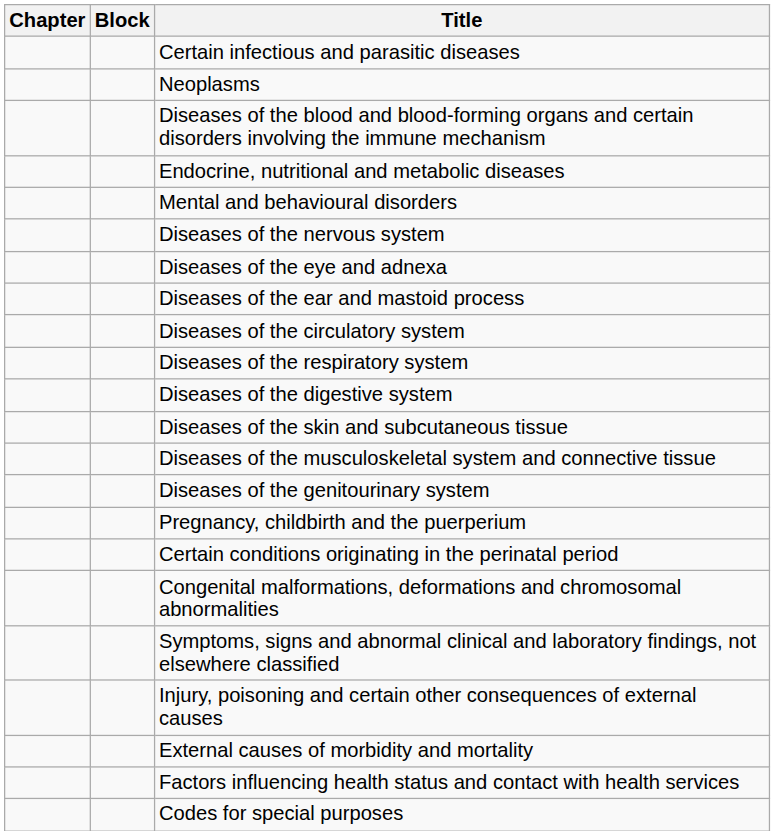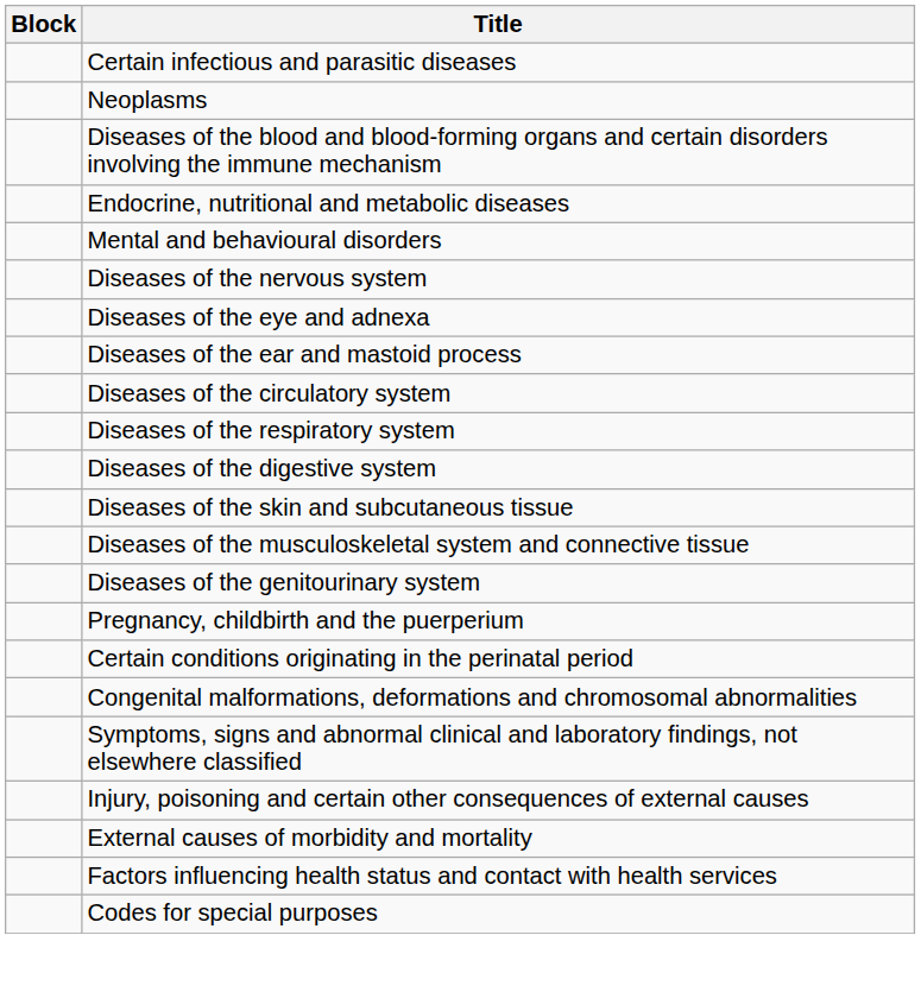 <table class="wikitable">
 <tr>
-<th>Chapter</th>
 <th>Block</th>
 <th>Title</th>
 </tr>
 <tr>
 <td></td>
-<td></td>
 <td>Certain infectious and parasitic diseases</td>
 </tr>
 <tr>
-<td></td>
 <td></td>
 <td>Neoplasms</td>
 </tr>
 <tr>
 <td></td>
-<td></td>
 <td>Diseases of the blood and blood-forming organs and certain disorders involving the immune mechanism</td>
 </tr>
 <tr>
-<td></td>
 <td></td>
 <td>Endocrine, nutritional and metabolic diseases</td>
 </tr>
 <tr>
 <td></td>
-<td></td>
 <td>Mental and behavioural disorders</td>
 </tr>
 <tr>
-<td></td>
 <td></td>
 <td>Diseases of the nervous system</td>
 </tr>
 <tr>
 <td></td>
-<td></td>
 <td>Diseases of the eye and adnexa</td>
 </tr>
 <tr>
-<td></td>
 <td></td>
 <td>Diseases of the ear and mastoid process</td>
 </tr>
 <tr>
 <td></td>
-<td></td>
 <td>Diseases of the circulatory system</td>
 </tr>
 <tr>
-<td></td>
 <td></td>
 <td>Diseases of the respiratory system</td>
 </tr>
 <tr>
 <td></td>
-<td></td>
 <td>Diseases of the digestive system</td>
 </tr>
 <tr>
-<td></td>
 <td></td>
 <td>Diseases of the skin and subcutaneous tissue</td>
 </tr>
 <tr>
 <td></td>
-<td></td>
 <td>Diseases of the musculoskeletal system and connective tissue</td>
 </tr>
 <tr>
-<td></td>
 <td></td>
 <td>Diseases of the genitourinary system</td>
 </tr>
 <tr>
 <td></td>
-<td></td>
 <td>Pregnancy, childbirth and the puerperium</td>
 </tr>
 <tr>
-<td></td>
 <td></td>
 <td>Certain conditions originating in the perinatal period</td>
 </tr>
 <tr>
 <td></td>
-<td></td>
 <td>Congenital malformations, deformations and chromosomal abnormalities</td>
 </tr>
 <tr>
-<td></td>
 <td></td>
 <td>Symptoms, signs and abnormal clinical and laboratory findings, not elsewhere classified</td>
 </tr>
 <tr>
 <td></td>
-<td></td>
 <td>Injury, poisoning and certain other consequences of external causes</td>
 </tr>
 <tr>
-<td></td>
 <td></td>
 <td>External causes of morbidity and mortality</td>
 </tr>
 <tr>
 <td></td>
-<td></td>
 <td>Factors influencing health status and contact with health services</td>
 </tr>
 <tr>
 <td></td>
-<td></td>
 <td>Codes for special purposes</td>
 </tr>
 </table>
